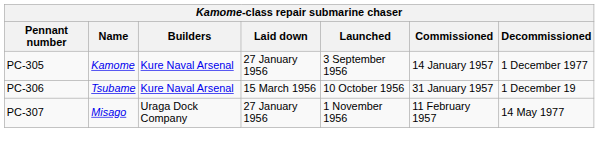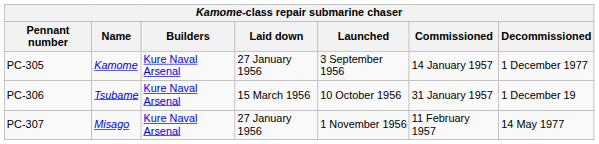 <table class="wikitable">
 <tr>
 <th colspan="7"><em>Kamome</em>-class repair submarine chaser</th>
 </tr>
 <tr>
 <th>Pennant number</th>
 <th>Name</th>
 <th>Builders</th>
 <th>Laid down</th>
 <th>Launched</th>
 <th>Commissioned</th>
 <th>Decommissioned</th>
 </tr>
 <tr>
 <td>PC-305</td>
 <td><em><a href='#'>Kamome</a></em></td>
 <td><a href='#'>Kure Naval Arsenal</a></td>
 <td>27 January 1956</td>
 <td>3 September 1956</td>
 <td>14 January 1957</td>
 <td>1 December 1977</td>
 </tr>
 <tr>
 <td>PC-306</td>
 <td><em><a href='#'>Tsubame</a></em></td>
 <td><a href='#'>Kure Naval Arsenal</a></td>
 <td>15 March 1956</td>
 <td>10 October 1956</td>
 <td>31 January 1957</td>
 <td>1 December 19</td>
 </tr>
 <tr>
 <td>PC-307</td>
 <td><em><a href='#'>Misago</a></em></td>
-<td>Uraga Dock Company</td>
+<td><a href='#'>Kure Naval Arsenal</a></td>
 <td>27 January 1956</td>
 <td>1 November 1956</td>
 <td>11 February 1957</td>
 <td>14 May 1977</td>
 </tr>
 </table>
